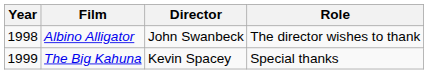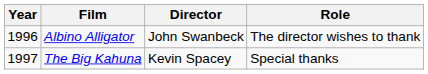 <table class="wikitable">
 <tr>
 <th>Year</th>
 <th>Film</th>
 <th>Director</th>
 <th>Role</th>
 </tr>
 <tr>
-<td>1998</td>
+<td>1996</td>
 <td><em><a href='#'>Albino Alligator</a></em></td>
 <td>John Swanbeck</td>
 <td>The director wishes to thank</td>
 </tr>
 <tr>
-<td>1999</td>
+<td>1997</td>
 <td><em><a href='#'>The Big Kahuna</a></em></td>
 <td>Kevin Spacey</td>
 <td>Special thanks</td>
 </tr>
 </table>
